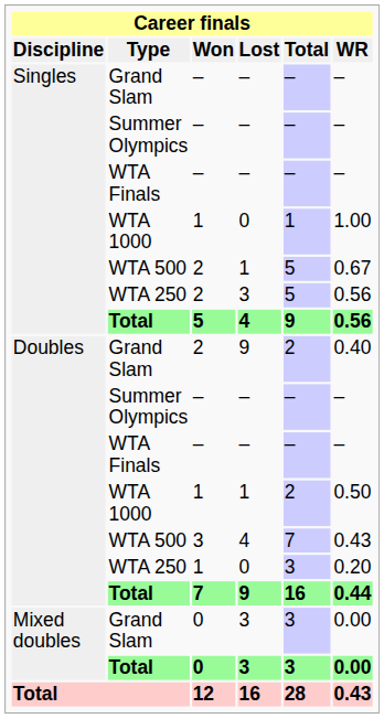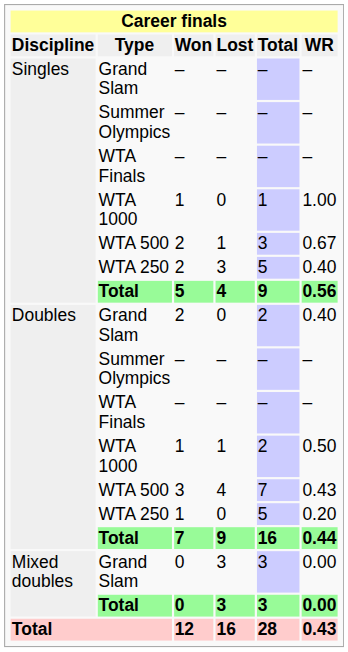 <table class="infobox vcard vevent" width=40%>
 <tr bgcolor=FFFF99>
 <th colspan=6>Career finals</th>
 </tr>
 <tr style=background:#efefef;font-weight:bold>
 <th>Discipline</th>
 <th>Type</th>
 <th>Won</th>
 <th>Lost</th>
 <th>Total</th>
 <th>WR</th>
 </tr>
 <tr>
 <td rowspan="7" bgcolor="efefef">Singles</td>
 <td>Grand Slam</td>
 <td>–</td>
 <td>–</td>
 <td bgcolor="CCCCFF">–</td>
 <td>–</td>
 </tr>
 <tr>
 <td>Summer Olympics</td>
 <td>–</td>
 <td>–</td>
 <td bgcolor="CCCCFF">–</td>
 <td>–</td>
 </tr>
 <tr>
 <td>WTA Finals</td>
 <td>–</td>
 <td>–</td>
 <td bgcolor="CCCCFF">–</td>
 <td>–</td>
 </tr>
 <tr>
 <td>WTA 1000</td>
 <td>1</td>
 <td>0</td>
 <td bgcolor="CCCCFF">1</td>
 <td>1.00</td>
 </tr>
 <tr>
 <td>WTA 500</td>
 <td>2</td>
 <td>1</td>
-<td bgcolor="CCCCFF">5</td>
+<td bgcolor="CCCCFF">3</td>
 <td>0.67</td>
 </tr>
 <tr>
 <td>WTA 250</td>
 <td>2</td>
 <td>3</td>
 <td bgcolor="CCCCFF">5</td>
-<td>0.56</td>
+<td>0.40</td>
 </tr>
 <tr style=background:#98FB98;font-weight:bold>
 <td>Total</td>
 <td>5</td>
 <td>4</td>
 <td>9</td>
 <td>0.56</td>
 </tr>
 <tr>
 <td rowspan="7" bgcolor="efefef">Doubles</td>
 <td>Grand Slam</td>
 <td>2</td>
-<td>9</td>
+<td>0</td>
 <td bgcolor=CCCCFF>2</td>
 <td>0.40</td>
 </tr>
 <tr>
 <td>Summer Olympics</td>
 <td>–</td>
 <td>–</td>
 <td bgcolor="CCCCFF">–</td>
 <td>–</td>
 </tr>
 <tr>
 <td>WTA Finals</td>
 <td>–</td>
 <td>–</td>
 <td bgcolor="CCCCFF">–</td>
 <td>–</td>
 </tr>
 <tr>
 <td>WTA 1000</td>
 <td>1</td>
 <td>1</td>
 <td bgcolor="CCCCFF">2</td>
 <td>0.50</td>
 </tr>
 <tr>
 <td>WTA 500</td>
 <td>3</td>
 <td>4</td>
 <td bgcolor="CCCCFF">7</td>
 <td>0.43</td>
 </tr>
 <tr>
 <td>WTA 250</td>
 <td>1</td>
 <td>0</td>
-<td bgcolor="CCCCFF">3</td>
+<td bgcolor="CCCCFF">5</td>
 <td>0.20</td>
 </tr>
 <tr style=background:#98FB98;font-weight:bold>
 <td>Total</td>
 <td>7</td>
 <td>9</td>
 <td>16</td>
 <td>0.44</td>
 </tr>
 <tr>
 <td rowspan=2 bgcolor=efefef>Mixed doubles</td>
 <td>Grand Slam</td>
 <td>0</td>
 <td>3</td>
 <td bgcolor=CCCCFF>3</td>
 <td>0.00</td>
 </tr>
 <tr style=background:#98FB98;font-weight:bold>
 <td>Total</td>
 <td>0</td>
 <td>3</td>
 <td>3</td>
 <td>0.00</td>
 </tr>
 <tr style=background:#FCC;font-weight:bold>
 <td colspan=2>Total</td>
 <td>12</td>
 <td>16</td>
 <td>28</td>
 <td>0.43</td>
 </tr>
 </table>
